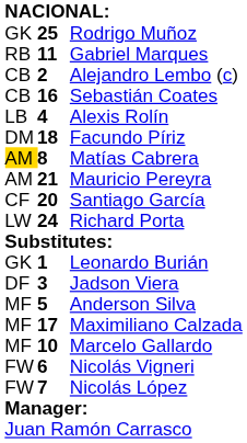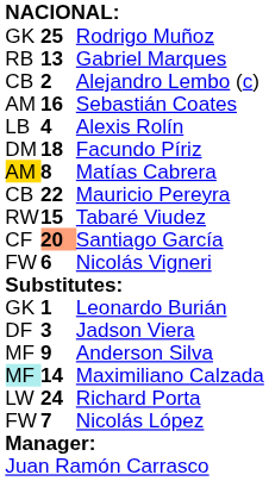 <table style="font-size: 90%" cellspacing="0" cellpadding="0" align=center>
 <tr>
 <td colspan="4"><strong>NACIONAL:</strong></td>
 </tr>
 <tr>
 <th width=25></th>
 <th width=25></th>
 </tr>
 <tr>
 <td>GK</td>
 <td><strong>25</strong></td>
 <td> <a href='#'>Rodrigo Muñoz</a></td>
 </tr>
 <tr>
 <td>RB</td>
-<td><strong>11</strong></td>
+<td><strong>13</strong></td>
 <td> <a href='#'>Gabriel Marques</a></td>
 <td></td>
 </tr>
 <tr>
 <td>CB</td>
 <td><strong>2</strong></td>
 <td> <a href='#'>Alejandro Lembo</a> (<a href='#'>c</a>)</td>
 </tr>
 <tr>
-<td>CB</td>
+<td>AM</td>
 <td><strong>16</strong></td>
 <td> <a href='#'>Sebastián Coates</a></td>
 </tr>
 <tr>
 <td>LB</td>
 <td><strong>4</strong></td>
 <td> <a href='#'>Alexis Rolín</a></td>
 </tr>
 <tr>
 <td>DM</td>
 <td><strong>18</strong></td>
 <td> <a href='#'>Facundo Píriz</a></td>
 <td></td>
 </tr>
 <tr>
 <td style="background: gold;">AM</td>
 <td><strong>8</strong></td>
 <td> <a href='#'>Matías Cabrera</a></td>
 </tr>
 <tr>
-<td>AM</td>
-<td><strong>21</strong></td>
+<td>CB</td>
+<td><strong>22</strong></td>
 <td> <a href='#'>Mauricio Pereyra</a></td>
 </tr>
 <tr>
+<td>RW</td>
+<td><strong>15</strong></td>
+<td> <a href='#'>Tabaré Viudez</a></td>
+<td></td>
+<td></td>
+</tr>
+<tr>
 <td>CF</td>
-<td><strong>20</strong></td>
+<td style="background: lightsalmon;"><strong>20</strong></td>
 <td> <a href='#'>Santiago García</a></td>
 <td></td>
 <td></td>
 </tr>
 <tr>
-<td>LW</td>
-<td><strong>24</strong></td>
-<td> <a href='#'>Richard Porta</a></td>
+<td>FW</td>
+<td><strong>6</strong></td>
+<td> <a href='#'>Nicolás Vigneri</a></td>
 <td></td>
 <td></td>
 </tr>
 <tr>
 <td colspan=3><strong>Substitutes:</strong></td>
 </tr>
 <tr>
 <td>GK</td>
 <td><strong>1</strong></td>
 <td> <a href='#'>Leonardo Burián</a></td>
 </tr>
 <tr>
 <td>DF</td>
 <td><strong>3</strong></td>
 <td> <a href='#'>Jadson Viera</a></td>
 </tr>
 <tr>
 <td>MF</td>
-<td><strong>5</strong></td>
+<td><strong>9</strong></td>
 <td> <a href='#'>Anderson Silva</a></td>
 </tr>
 <tr>
-<td>MF</td>
-<td><strong>17</strong></td>
+<td style="background: paleturquoise;">MF</td>
+<td><strong>14</strong></td>
 <td> <a href='#'>Maximiliano Calzada</a></td>
 </tr>
 <tr>
-<td>MF</td>
-<td><strong>10</strong></td>
-<td> <a href='#'>Marcelo Gallardo</a></td>
-<td></td>
-<td></td>
-</tr>
-<tr>
-<td>FW</td>
-<td><strong>6</strong></td>
-<td> <a href='#'>Nicolás Vigneri</a></td>
+<td>LW</td>
+<td><strong>24</strong></td>
+<td> <a href='#'>Richard Porta</a></td>
 <td></td>
 <td></td>
 </tr>
 <tr>
 <td>FW</td>
 <td><strong>7</strong></td>
 <td> <a href='#'>Nicolás López</a></td>
 <td></td>
 <td></td>
 </tr>
 <tr>
 <td colspan=3><strong>Manager:</strong></td>
 </tr>
 <tr>
 <td colspan=4><a href='#'>Juan Ramón Carrasco</a></td>
 </tr>
 </table>
